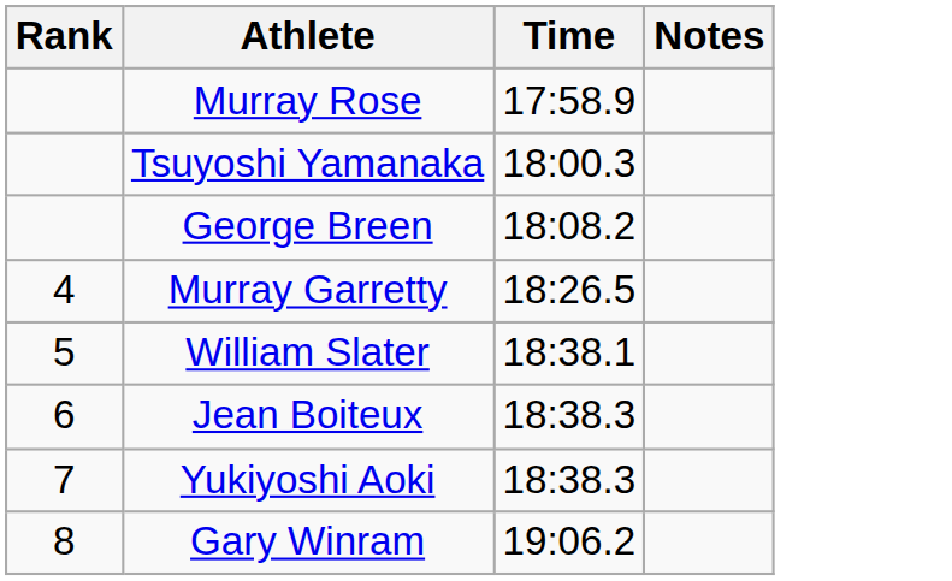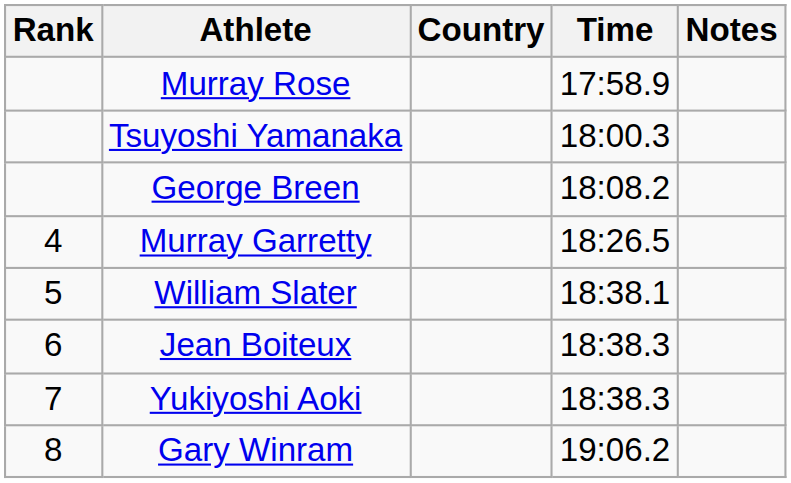 <table class="wikitable sortable" style="text-align:center">
 <tr>
 <th>Rank</th>
 <th>Athlete</th>
+<th>Country</th>
 <th>Time</th>
 <th>Notes</th>
 </tr>
 <tr>
 <td></td>
 <td><a href='#'>Murray Rose</a></td>
+<td align=left></td>
 <td>17:58.9</td>
 <td><strong> </strong></td>
 </tr>
 <tr>
 <td></td>
 <td><a href='#'>Tsuyoshi Yamanaka</a></td>
+<td align=left></td>
 <td>18:00.3</td>
 <td><strong> </strong></td>
 </tr>
 <tr>
 <td></td>
 <td><a href='#'>George Breen</a></td>
+<td align=left></td>
 <td>18:08.2</td>
 <td><strong> </strong></td>
 </tr>
 <tr>
 <td>4</td>
 <td><a href='#'>Murray Garretty</a></td>
+<td align=left></td>
 <td>18:26.5</td>
 <td><strong> </strong></td>
 </tr>
 <tr>
 <td>5</td>
 <td><a href='#'>William Slater</a></td>
+<td align=left></td>
 <td>18:38.1</td>
 <td><strong> </strong></td>
 </tr>
 <tr>
 <td>6</td>
 <td><a href='#'>Jean Boiteux</a></td>
+<td align=left></td>
 <td>18:38.3</td>
 <td><strong> </strong></td>
 </tr>
 <tr>
 <td>7</td>
 <td><a href='#'>Yukiyoshi Aoki</a></td>
+<td align=left></td>
 <td>18:38.3</td>
 <td><strong> </strong></td>
 </tr>
 <tr>
 <td>8</td>
 <td><a href='#'>Gary Winram</a></td>
+<td align=left></td>
 <td>19:06.2</td>
 <td><strong> </strong></td>
 </tr>
 </table>
